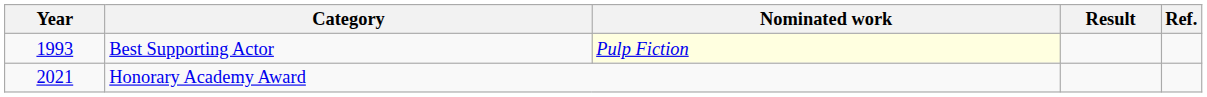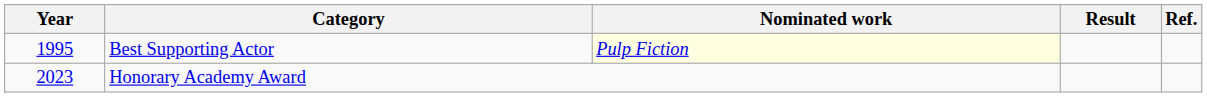 <table class=wikitable>
 <tr>
 <th scope="col" style="width:5em;">Year</th>
 <th scope="col" style="width:26em;">Category</th>
 <th scope="col" style="width:25em;">Nominated work</th>
 <th scope="col" style="width:5em;">Result</th>
 <th>Ref.</th>
 </tr>
 <tr>
-<td style="text-align:center;"><a href='#'>1993</a></td>
+<td style="text-align:center;"><a href='#'>1995</a></td>
 <td><a href='#'>Best Supporting Actor</a></td>
 <td style="background: lightyellow;"><em><a href='#'>Pulp Fiction</a></em></td>
 <td></td>
 <td></td>
 </tr>
 <tr>
-<td style="text-align:center;"><a href='#'>2021</a></td>
+<td style="text-align:center;"><a href='#'>2023</a></td>
 <td colspan=2><a href='#'>Honorary Academy Award</a></td>
 <td></td>
 <td></td>
 </tr>
 </table>
